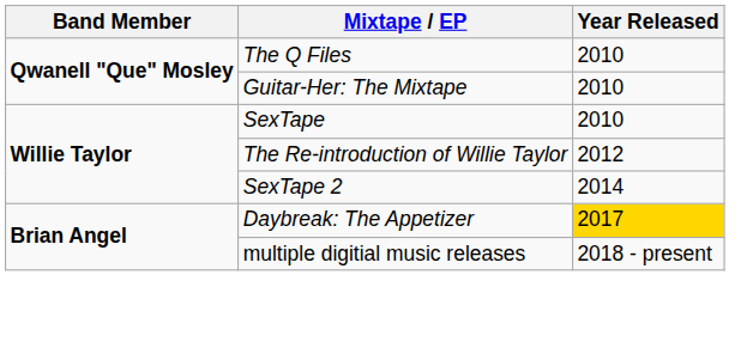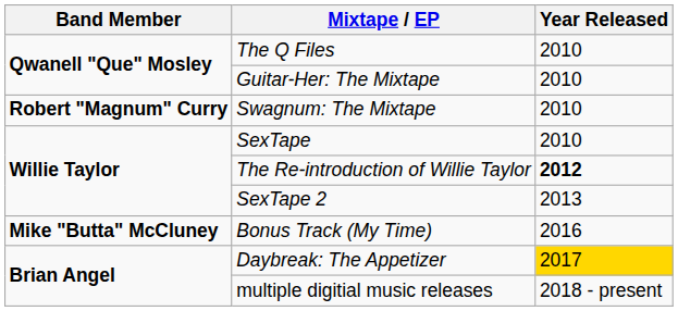 <table class="wikitable">
 <tr>
 <th>Band Member</th>
 <th><a href='#'>Mixtape</a> / <a href='#'>EP</a></th>
 <th>Year Released</th>
 </tr>
 <tr>
 <td rowspan="2"><strong>Qwanell "Que" Mosley</strong></td>
 <td><em>The Q Files</em></td>
 <td>2010</td>
 </tr>
 <tr>
 <td><em>Guitar-Her: The Mixtape</em></td>
 <td>2010</td>
 </tr>
 <tr>
+<td><strong>Robert "Magnum" Curry</strong></td>
+<td><em>Swagnum: The Mixtape</em></td>
+<td>2010</td>
+</tr>
+<tr>
 <td rowspan="3"><strong>Willie Taylor</strong></td>
 <td><em>SexTape</em></td>
 <td>2010</td>
 </tr>
 <tr>
 <td><em>The Re-introduction of Willie Taylor</em></td>
-<td>2012</td>
+<td><strong>2012</strong></td>
 </tr>
 <tr>
 <td><em>SexTape 2</em></td>
-<td>2014</td>
+<td>2013</td>
+</tr>
+<tr>
+<td><strong>Mike "Butta" McCluney</strong></td>
+<td><em>Bonus Track (My Time)</em></td>
+<td>2016</td>
 </tr>
 <tr>
 <td rowspan="2"><strong>Brian Angel</strong></td>
 <td><em>Daybreak: The Appetizer</em></td>
 <td style="background: gold;">2017</td>
 </tr>
 <tr>
 <td>multiple digitial music releases</td>
 <td>2018 - present</td>
 </tr>
 </table>
